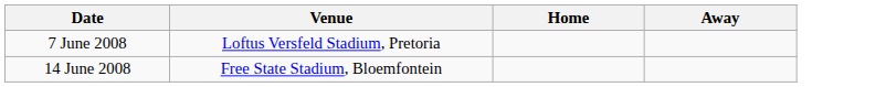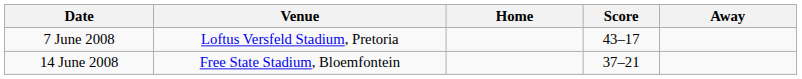 <table class="wikitable" style="text-align:center">
 <tr>
 <th style="width:155px">Date</th>
 <th scope="col" style="width:310px">Venue</th>
 <th style="width:142px">Home</th>
+<th style="width:75px">Score</th>
 <th style="width:142px">Away</th>
 </tr>
 <tr>
 <td>7 June 2008</td>
 <td><a href='#'>Loftus Versfeld Stadium</a>, Pretoria</td>
 <td align=right></td>
+<td>43–17</td>
 <td align=left></td>
 </tr>
 <tr>
 <td>14 June 2008</td>
 <td><a href='#'>Free State Stadium</a>, Bloemfontein</td>
 <td align=right></td>
+<td>37–21</td>
 <td align=left></td>
 </tr>
 </table>
